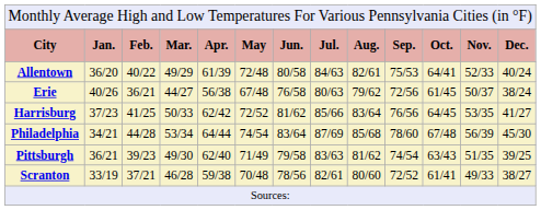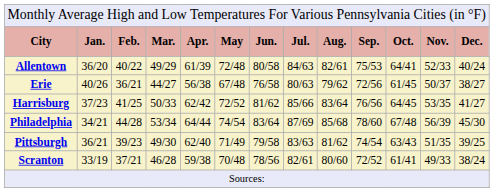 <table class="wikitable" style="text-align:center;font-size:90%;" |>
 <tr>
 <td colspan="13" style="text-align:center;font-size:120%;background:#E8EAFA;">Monthly Average High and Low Temperatures For Various Pennsylvania Cities (in °F)</td>
 </tr>
 <tr>
 <th style="background:#e5afaa; color:#000; height:30px;">City</th>
 <th style="background:#e5afaa; color:#000;">Jan.</th>
 <th style="background:#e5afaa; color:#000;">Feb.</th>
 <th style="background:#e5afaa; color:#000;">Mar.</th>
 <th style="background:#e5afaa; color:#000;">Apr.</th>
 <th style="background:#e5afaa; color:#000;">May</th>
 <th style="background:#e5afaa; color:#000;">Jun.</th>
 <th style="background:#e5afaa; color:#000;">Jul.</th>
 <th style="background:#e5afaa; color:#000;">Aug.</th>
 <th style="background:#e5afaa; color:#000;">Sep.</th>
 <th style="background:#e5afaa; color:#000;">Oct.</th>
 <th style="background:#e5afaa; color:#000;">Nov.</th>
 <th style="background:#e5afaa; color:#000;">Dec.</th>
 </tr>
 <tr>
 <th style="background:#f8f3ca; color:#000; height:16px;"><a href='#'>Allentown</a></th>
 <td style="text-align:center; background:#f8f3ca; color:#000;">36/20</td>
 <td style="text-align:center; background:#f8f3ca; color:#000;">40/22</td>
 <td style="text-align:center; background:#f8f3ca; color:#000;">49/29</td>
 <td style="text-align:center; background:#f8f3ca; color:#000;">61/39</td>
 <td style="text-align:center; background:#f8f3ca; color:#000;">72/48</td>
 <td style="text-align:center; background:#f8f3ca; color:#000;">80/58</td>
 <td style="text-align:center; background:#f8f3ca; color:#000;">84/63</td>
 <td style="text-align:center; background:#f8f3ca; color:#000;">82/61</td>
 <td style="text-align:center; background:#f8f3ca; color:#000;">75/53</td>
 <td style="text-align:center; background:#f8f3ca; color:#000;">64/41</td>
 <td style="text-align:center; background:#f8f3ca; color:#000;">52/33</td>
 <td style="text-align:center; background:#f8f3ca; color:#000;">40/24</td>
 </tr>
 <tr>
 <th style="background:#f8f3ca; color:#000; height:16px;"><a href='#'>Erie</a></th>
 <td style="text-align:center; background:#f8f3ca; color:#000;">40/26</td>
 <td style="text-align:center; background:#f8f3ca; color:#000;">36/21</td>
 <td style="text-align:center; background:#f8f3ca; color:#000;">44/27</td>
 <td style="text-align:center; background:#f8f3ca; color:#000;">56/38</td>
 <td style="text-align:center; background:#f8f3ca; color:#000;">67/48</td>
 <td style="text-align:center; background:#f8f3ca; color:#000;">76/58</td>
 <td style="text-align:center; background:#f8f3ca; color:#000;">80/63</td>
 <td style="text-align:center; background:#f8f3ca; color:#000;">79/62</td>
 <td style="text-align:center; background:#f8f3ca; color:#000;">72/56</td>
 <td style="text-align:center; background:#f8f3ca; color:#000;">61/45</td>
 <td style="text-align:center; background:#f8f3ca; color:#000;">50/37</td>
-<td style="text-align:center; background:#f8f3ca; color:#000;">38/24</td>
+<td style="text-align:center; background:#f8f3ca; color:#000;">38/27</td>
 </tr>
 <tr>
 <th style="background:#f8f3ca; color:#000; height:16px;"><a href='#'>Harrisburg</a></th>
 <td style="text-align:center; background:#f8f3ca; color:#000;">37/23</td>
 <td style="text-align:center; background:#f8f3ca; color:#000;">41/25</td>
 <td style="text-align:center; background:#f8f3ca; color:#000;">50/33</td>
 <td style="text-align:center; background:#f8f3ca; color:#000;">62/42</td>
 <td style="text-align:center; background:#f8f3ca; color:#000;">72/52</td>
 <td style="text-align:center; background:#f8f3ca; color:#000;">81/62</td>
 <td style="text-align:center; background:#f8f3ca; color:#000;">85/66</td>
 <td style="text-align:center; background:#f8f3ca; color:#000;">83/64</td>
 <td style="text-align:center; background:#f8f3ca; color:#000;">76/56</td>
 <td style="text-align:center; background:#f8f3ca; color:#000;">64/45</td>
 <td style="text-align:center; background:#f8f3ca; color:#000;">53/35</td>
 <td style="text-align:center; background:#f8f3ca; color:#000;">41/27</td>
 </tr>
 <tr>
 <th style="background:#f8f3ca; color:#000; height:16px;"><a href='#'>Philadelphia</a></th>
 <td style="text-align:center; background:#f8f3ca; color:#000;">34/21</td>
 <td style="text-align:center; background:#f8f3ca; color:#000;">44/28</td>
 <td style="text-align:center; background:#f8f3ca; color:#000;">53/34</td>
 <td style="text-align:center; background:#f8f3ca; color:#000;">64/44</td>
 <td style="text-align:center; background:#f8f3ca; color:#000;">74/54</td>
 <td style="text-align:center; background:#f8f3ca; color:#000;">83/64</td>
 <td style="text-align:center; background:#f8f3ca; color:#000;">87/69</td>
 <td style="text-align:center; background:#f8f3ca; color:#000;">85/68</td>
 <td style="text-align:center; background:#f8f3ca; color:#000;">78/60</td>
 <td style="text-align:center; background:#f8f3ca; color:#000;">67/48</td>
 <td style="text-align:center; background:#f8f3ca; color:#000;">56/39</td>
 <td style="text-align:center; background:#f8f3ca; color:#000;">45/30</td>
 </tr>
 <tr>
 <th style="background:#f8f3ca; color:#000; height:16px;"><a href='#'>Pittsburgh</a></th>
 <td style="text-align:center; background:#f8f3ca; color:#000;">36/21</td>
 <td style="text-align:center; background:#f8f3ca; color:#000;">39/23</td>
 <td style="text-align:center; background:#f8f3ca; color:#000;">49/30</td>
 <td style="text-align:center; background:#f8f3ca; color:#000;">62/40</td>
 <td style="text-align:center; background:#f8f3ca; color:#000;">71/49</td>
 <td style="text-align:center; background:#f8f3ca; color:#000;">79/58</td>
 <td style="text-align:center; background:#f8f3ca; color:#000;">83/63</td>
 <td style="text-align:center; background:#f8f3ca; color:#000;">81/62</td>
 <td style="text-align:center; background:#f8f3ca; color:#000;">74/54</td>
 <td style="text-align:center; background:#f8f3ca; color:#000;">63/43</td>
 <td style="text-align:center; background:#f8f3ca; color:#000;">51/35</td>
 <td style="text-align:center; background:#f8f3ca; color:#000;">39/25</td>
 </tr>
 <tr>
 <th style="background:#f8f3ca; color:#000; height:16px;"><a href='#'>Scranton</a></th>
 <td style="text-align:center; background:#f8f3ca; color:#000;">33/19</td>
 <td style="text-align:center; background:#f8f3ca; color:#000;">37/21</td>
 <td style="text-align:center; background:#f8f3ca; color:#000;">46/28</td>
 <td style="text-align:center; background:#f8f3ca; color:#000;">59/38</td>
 <td style="text-align:center; background:#f8f3ca; color:#000;">70/48</td>
 <td style="text-align:center; background:#f8f3ca; color:#000;">78/56</td>
 <td style="text-align:center; background:#f8f3ca; color:#000;">82/61</td>
 <td style="text-align:center; background:#f8f3ca; color:#000;">80/60</td>
 <td style="text-align:center; background:#f8f3ca; color:#000;">72/52</td>
 <td style="text-align:center; background:#f8f3ca; color:#000;">61/41</td>
 <td style="text-align:center; background:#f8f3ca; color:#000;">49/33</td>
-<td style="text-align:center; background:#f8f3ca; color:#000;">38/27</td>
+<td style="text-align:center; background:#f8f3ca; color:#000;">38/24</td>
 </tr>
 <tr>
 <td colspan="13" style="text-align:center;font-size:90%;background:#E8EAFA;">Sources:</td>
 </tr>
 </table>
